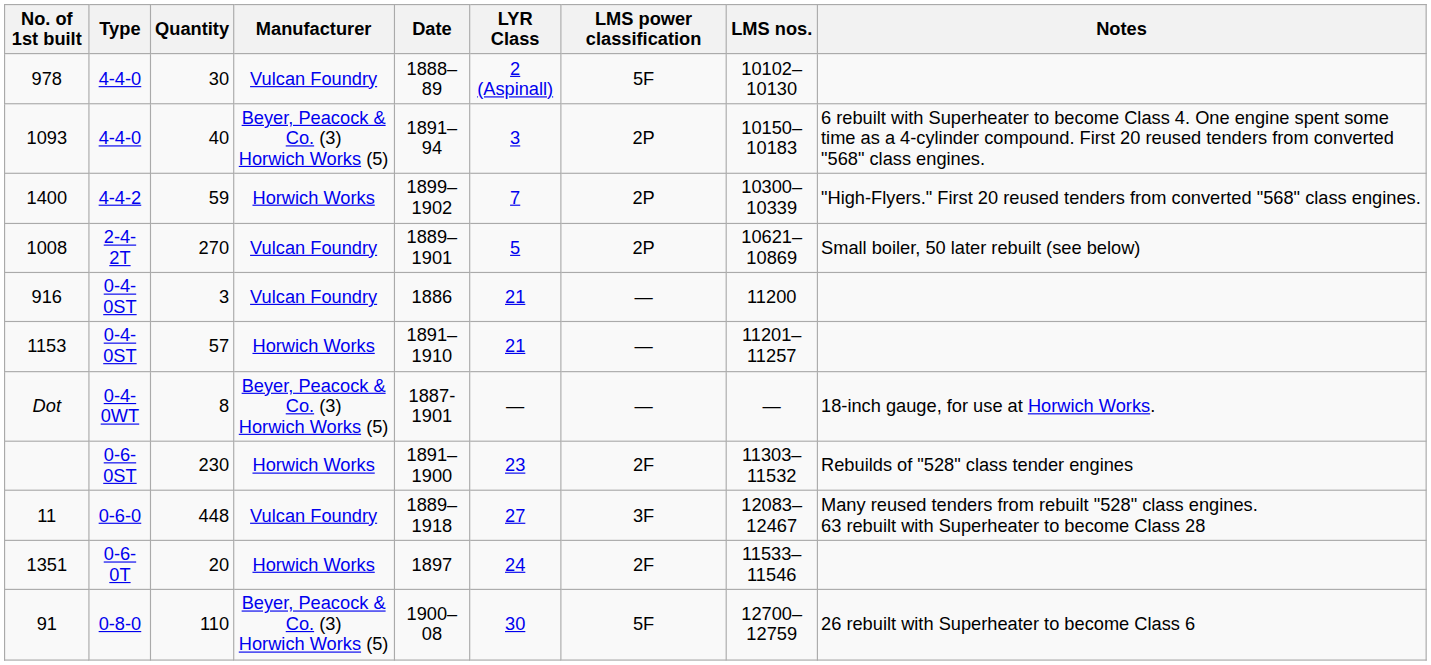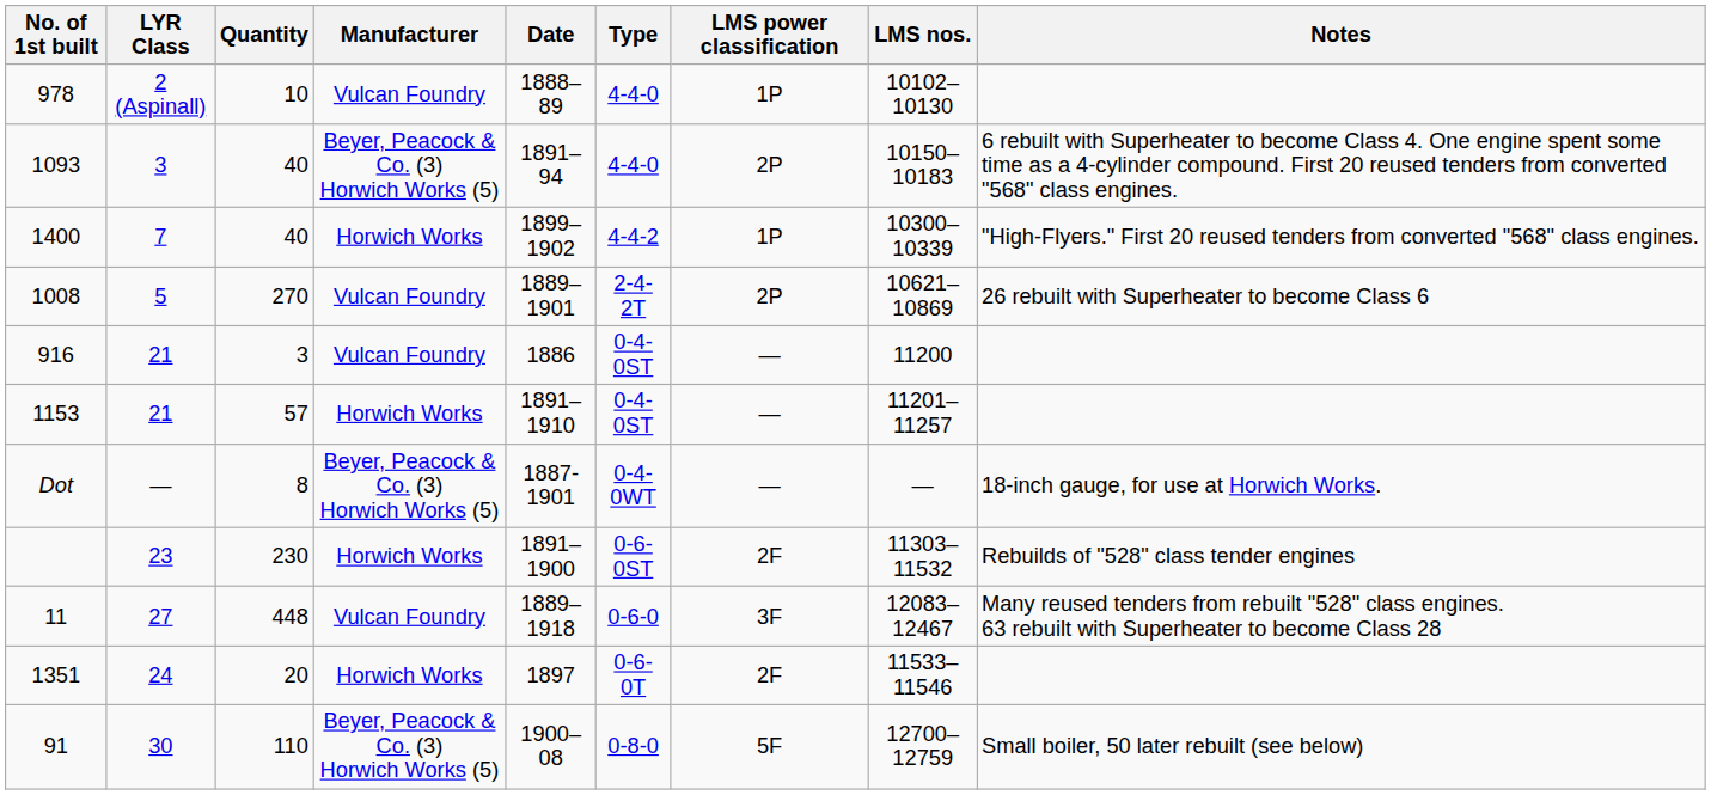 <table class="wikitable" style=text-align:center>
 <tr>
 <th>No. of 1st built</th>
-<th>Type</th>
+<th>LYR Class</th>
 <th>Quantity</th>
 <th>Manufacturer</th>
 <th>Date</th>
-<th>LYR Class</th>
+<th>Type</th>
 <th>LMS power classification</th>
 <th>LMS nos.</th>
 <th>Notes</th>
 </tr>
 <tr>
 <td>978</td>
-<td><a href='#'>4-4-0</a></td>
-<td align=right>30</td>
+<td><a href='#'>2 (Aspinall)</a></td>
+<td align=right>10</td>
 <td><a href='#'>Vulcan Foundry</a></td>
 <td>1888–89</td>
-<td><a href='#'>2 (Aspinall)</a></td>
-<td>5F</td>
+<td><a href='#'>4-4-0</a></td>
+<td>1P</td>
 <td>10102–10130</td>
 <td align=left></td>
 </tr>
 <tr>
 <td>1093</td>
-<td><a href='#'>4-4-0</a></td>
+<td><a href='#'>3</a></td>
 <td align=right>40</td>
 <td><a href='#'>Beyer, Peacock & Co.</a> (3)<br><a href='#'>Horwich Works</a> (5)</td>
 <td>1891–94</td>
-<td><a href='#'>3</a></td>
+<td><a href='#'>4-4-0</a></td>
 <td>2P</td>
 <td>10150–10183</td>
 <td align=left>6 rebuilt with Superheater to become Class 4. One engine spent some time as a 4-cylinder compound. First 20 reused tenders from converted "568" class engines.</td>
 </tr>
 <tr>
 <td>1400</td>
-<td><a href='#'>4-4-2</a></td>
-<td align=right>59</td>
+<td><a href='#'>7</a></td>
+<td align=right>40</td>
 <td><a href='#'>Horwich Works</a></td>
 <td>1899–1902</td>
-<td><a href='#'>7</a></td>
-<td>2P</td>
+<td><a href='#'>4-4-2</a></td>
+<td>1P</td>
 <td>10300–10339</td>
 <td align=left>"High-Flyers." First 20 reused tenders from converted "568" class engines.</td>
 </tr>
 <tr>
 <td>1008</td>
-<td><a href='#'>2-4-2T</a></td>
+<td><a href='#'>5</a></td>
 <td align=right>270</td>
 <td><a href='#'>Vulcan Foundry</a></td>
 <td>1889–1901</td>
-<td><a href='#'>5</a></td>
+<td><a href='#'>2-4-2T</a></td>
 <td>2P</td>
 <td>10621–10869</td>
-<td align=left>Small boiler, 50 later rebuilt (see below)</td>
+<td align=left>26 rebuilt with Superheater to become Class 6</td>
 </tr>
 <tr>
 <td>916</td>
-<td><a href='#'>0-4-0ST</a></td>
+<td><a href='#'>21</a></td>
 <td align=right>3</td>
 <td><a href='#'>Vulcan Foundry</a></td>
 <td>1886</td>
-<td><a href='#'>21</a></td>
+<td><a href='#'>0-4-0ST</a></td>
 <td>—</td>
 <td>11200</td>
 <td align=left></td>
 </tr>
 <tr>
 <td>1153</td>
-<td><a href='#'>0-4-0ST</a></td>
+<td><a href='#'>21</a></td>
 <td align=right>57</td>
 <td><a href='#'>Horwich Works</a></td>
 <td>1891–1910</td>
-<td><a href='#'>21</a></td>
+<td><a href='#'>0-4-0ST</a></td>
 <td>—</td>
 <td>11201–11257</td>
 <td align=left></td>
 </tr>
 <tr>
 <td><em>Dot</em></td>
-<td><a href='#'>0-4-0WT</a></td>
+<td>—</td>
 <td align=right>8</td>
 <td><a href='#'>Beyer, Peacock & Co.</a> (3)<br><a href='#'>Horwich Works</a> (5)</td>
 <td>1887-1901</td>
-<td>—</td>
+<td><a href='#'>0-4-0WT</a></td>
 <td>—</td>
 <td>—</td>
 <td align=left>18-inch gauge, for use at <a href='#'>Horwich Works</a>.</td>
 </tr>
 <tr>
 <td></td>
-<td><a href='#'>0-6-0ST</a></td>
+<td><a href='#'>23</a></td>
 <td align=right>230</td>
 <td><a href='#'>Horwich Works</a></td>
 <td>1891–1900</td>
-<td><a href='#'>23</a></td>
+<td><a href='#'>0-6-0ST</a></td>
 <td>2F</td>
 <td>11303–11532</td>
 <td align=left>Rebuilds of "528" class tender engines</td>
 </tr>
 <tr>
 <td>11</td>
-<td><a href='#'>0-6-0</a></td>
+<td><a href='#'>27</a></td>
 <td align=right>448</td>
 <td><a href='#'>Vulcan Foundry</a></td>
 <td>1889–1918</td>
-<td><a href='#'>27</a></td>
+<td><a href='#'>0-6-0</a></td>
 <td>3F</td>
 <td>12083–12467</td>
 <td align=left>Many reused tenders from rebuilt "528" class engines. <br>63 rebuilt with Superheater to become Class 28</td>
 </tr>
 <tr>
 <td>1351</td>
-<td><a href='#'>0-6-0T</a></td>
+<td><a href='#'>24</a></td>
 <td align=right>20</td>
 <td><a href='#'>Horwich Works</a></td>
 <td>1897</td>
-<td><a href='#'>24</a></td>
+<td><a href='#'>0-6-0T</a></td>
 <td>2F</td>
 <td>11533–11546</td>
 <td align=left></td>
 </tr>
 <tr>
 <td>91</td>
-<td><a href='#'>0-8-0</a></td>
+<td><a href='#'>30</a></td>
 <td align=right>110</td>
 <td><a href='#'>Beyer, Peacock & Co.</a> (3)<br><a href='#'>Horwich Works</a> (5)</td>
 <td>1900–08</td>
-<td><a href='#'>30</a></td>
+<td><a href='#'>0-8-0</a></td>
 <td>5F</td>
 <td>12700–12759</td>
-<td align=left>26 rebuilt with Superheater to become Class 6</td>
+<td align=left>Small boiler, 50 later rebuilt (see below)</td>
 </tr>
 </table>
